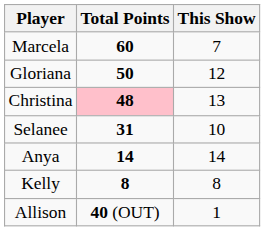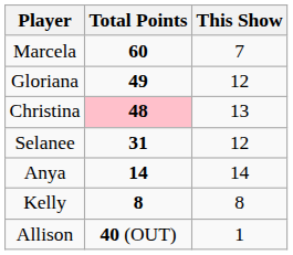 <table class="wikitable" style="text-align:center;">
 <tr>
 <th>Player</th>
 <th>Total Points</th>
 <th>This Show</th>
 </tr>
 <tr>
 <td>Marcela</td>
 <td><strong>60</strong></td>
 <td>7</td>
 </tr>
 <tr>
 <td>Gloriana</td>
-<td><strong>50</strong></td>
+<td><strong>49</strong></td>
 <td>12</td>
 </tr>
 <tr>
 <td>Christina</td>
 <td style="background: pink;"><strong>48</strong></td>
 <td>13</td>
 </tr>
 <tr>
 <td>Selanee</td>
 <td><strong>31</strong></td>
-<td>10</td>
+<td>12</td>
 </tr>
 <tr>
 <td>Anya</td>
 <td><strong>14</strong></td>
 <td>14</td>
 </tr>
 <tr>
 <td>Kelly</td>
 <td><strong>8</strong></td>
 <td>8</td>
 </tr>
 <tr>
 <td>Allison</td>
 <td><strong>40</strong> (OUT)</td>
 <td>1</td>
 </tr>
 </table>
